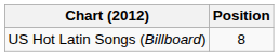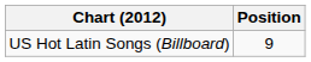 <table class="wikitable plainrowheaders">
 <tr>
 <th scope="col">Chart (2012)</th>
 <th scope="col">Position</th>
 </tr>
 <tr>
 <td>US Hot Latin Songs (<em>Billboard</em>)</td>
-<td align="center">8</td>
+<td align="center">9</td>
 </tr>
 </table>
